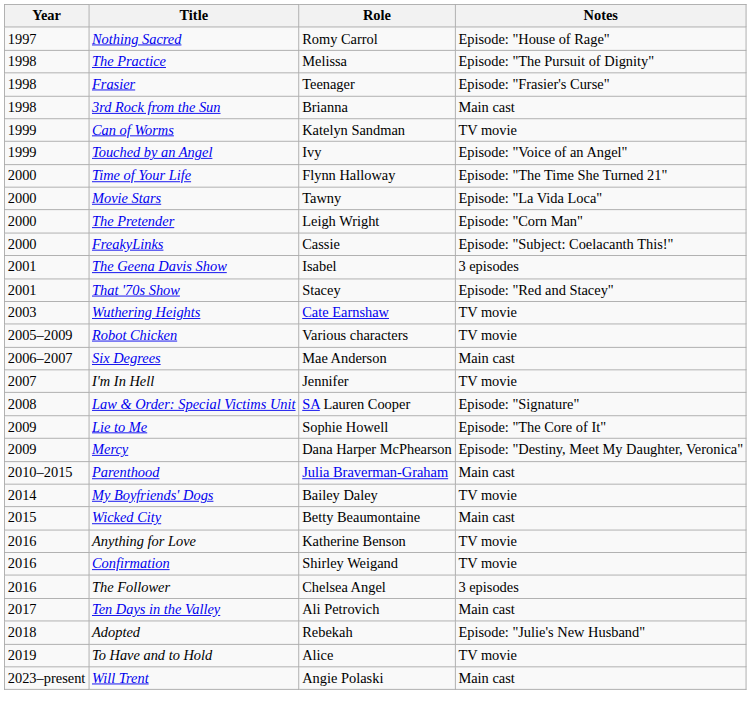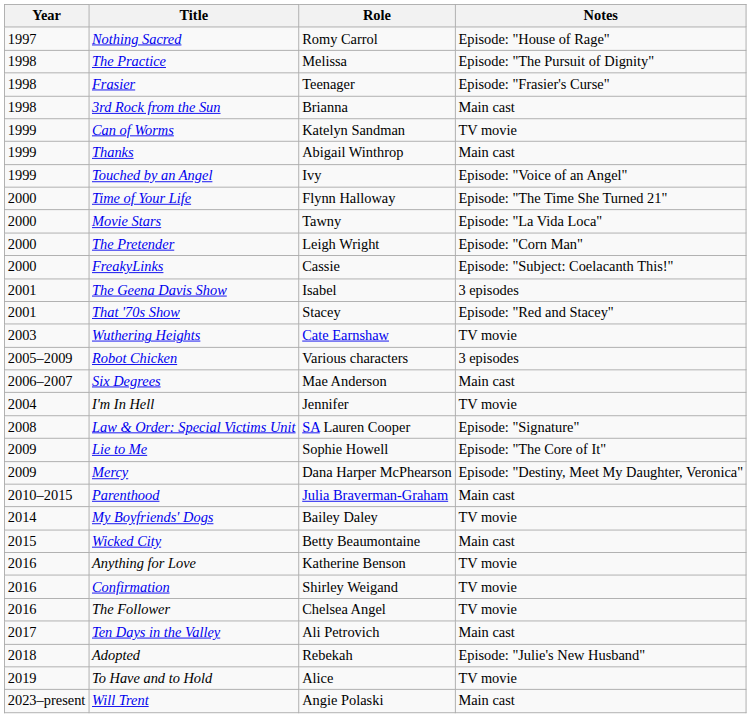 <table class="wikitable sortable">
 <tr>
 <th>Year</th>
 <th>Title</th>
 <th>Role</th>
 <th class="unsortable">Notes</th>
 </tr>
 <tr>
 <td>1997</td>
 <td><em><a href='#'>Nothing Sacred</a></em></td>
 <td>Romy Carrol</td>
 <td>Episode: "House of Rage"</td>
 </tr>
 <tr>
 <td>1998</td>
 <td><em><a href='#'>The Practice</a></em></td>
 <td>Melissa</td>
 <td>Episode: "The Pursuit of Dignity"</td>
 </tr>
 <tr>
 <td>1998</td>
 <td><em><a href='#'>Frasier</a></em></td>
 <td>Teenager</td>
 <td>Episode: "Frasier's Curse"</td>
 </tr>
 <tr>
 <td>1998</td>
 <td><em><a href='#'>3rd Rock from the Sun</a></em></td>
 <td>Brianna</td>
 <td>Main cast</td>
 </tr>
 <tr>
 <td>1999</td>
 <td><em><a href='#'>Can of Worms</a></em></td>
 <td>Katelyn Sandman</td>
 <td>TV movie</td>
+</tr>
+<tr>
+<td>1999</td>
+<td><em><a href='#'>Thanks</a></em></td>
+<td>Abigail Winthrop</td>
+<td>Main cast</td>
 </tr>
 <tr>
 <td>1999</td>
 <td><em><a href='#'>Touched by an Angel</a></em></td>
 <td>Ivy</td>
 <td>Episode: "Voice of an Angel"</td>
 </tr>
 <tr>
 <td>2000</td>
 <td><em><a href='#'>Time of Your Life</a></em></td>
 <td>Flynn Halloway</td>
 <td>Episode: "The Time She Turned 21"</td>
 </tr>
 <tr>
 <td>2000</td>
 <td><em><a href='#'>Movie Stars</a></em></td>
 <td>Tawny</td>
 <td>Episode: "La Vida Loca"</td>
 </tr>
 <tr>
 <td>2000</td>
 <td><em><a href='#'>The Pretender</a></em></td>
 <td>Leigh Wright</td>
 <td>Episode: "Corn Man"</td>
 </tr>
 <tr>
 <td>2000</td>
 <td><em><a href='#'>FreakyLinks</a></em></td>
 <td>Cassie</td>
 <td>Episode: "Subject: Coelacanth This!"</td>
 </tr>
 <tr>
 <td>2001</td>
 <td><em><a href='#'>The Geena Davis Show</a></em></td>
 <td>Isabel</td>
 <td>3 episodes</td>
 </tr>
 <tr>
 <td>2001</td>
 <td><em><a href='#'>That '70s Show</a></em></td>
 <td>Stacey</td>
 <td>Episode: "Red and Stacey"</td>
 </tr>
 <tr>
 <td>2003</td>
 <td><em><a href='#'>Wuthering Heights</a></em></td>
 <td><a href='#'>Cate Earnshaw</a></td>
 <td>TV movie</td>
 </tr>
 <tr>
 <td>2005–2009</td>
 <td><em><a href='#'>Robot Chicken</a></em></td>
 <td>Various characters</td>
-<td>TV movie</td>
+<td>3 episodes</td>
 </tr>
 <tr>
 <td>2006–2007</td>
 <td><em><a href='#'>Six Degrees</a></em></td>
 <td>Mae Anderson</td>
 <td>Main cast</td>
 </tr>
 <tr>
-<td>2007</td>
+<td>2004</td>
 <td><em>I'm In Hell</em></td>
 <td>Jennifer</td>
 <td>TV movie</td>
 </tr>
 <tr>
 <td>2008</td>
 <td><em><a href='#'>Law & Order: Special Victims Unit</a></em></td>
 <td><a href='#'>SA</a> Lauren Cooper</td>
 <td>Episode: "Signature"</td>
 </tr>
 <tr>
 <td>2009</td>
 <td><em><a href='#'>Lie to Me</a></em></td>
 <td>Sophie Howell</td>
 <td>Episode: "The Core of It"</td>
 </tr>
 <tr>
 <td>2009</td>
 <td><em><a href='#'>Mercy</a></em></td>
 <td>Dana Harper McPhearson</td>
 <td>Episode: "Destiny, Meet My Daughter, Veronica"</td>
 </tr>
 <tr>
 <td>2010–2015</td>
 <td><em><a href='#'>Parenthood</a></em></td>
 <td><a href='#'>Julia Braverman-Graham</a></td>
 <td>Main cast</td>
 </tr>
 <tr>
 <td>2014</td>
 <td><em><a href='#'>My Boyfriends' Dogs</a></em></td>
 <td>Bailey Daley</td>
 <td>TV movie</td>
 </tr>
 <tr>
 <td>2015</td>
 <td><em><a href='#'>Wicked City</a></em></td>
 <td>Betty Beaumontaine</td>
 <td>Main cast</td>
 </tr>
 <tr>
 <td>2016</td>
 <td><em>Anything for Love</em></td>
 <td>Katherine Benson</td>
 <td>TV movie</td>
 </tr>
 <tr>
 <td>2016</td>
 <td><em><a href='#'>Confirmation</a></em></td>
 <td>Shirley Weigand</td>
 <td>TV movie</td>
 </tr>
 <tr>
 <td>2016</td>
 <td><em>The Follower</em></td>
 <td>Chelsea Angel</td>
-<td>3 episodes</td>
+<td>TV movie</td>
 </tr>
 <tr>
 <td>2017</td>
 <td><em><a href='#'>Ten Days in the Valley</a></em></td>
 <td>Ali Petrovich</td>
 <td>Main cast</td>
 </tr>
 <tr>
 <td>2018</td>
 <td><em>Adopted</em></td>
 <td>Rebekah</td>
 <td>Episode: "Julie's New Husband"</td>
 </tr>
 <tr>
 <td>2019</td>
 <td><em>To Have and to Hold</em></td>
 <td>Alice</td>
 <td>TV movie</td>
 </tr>
 <tr>
 <td>2023–present</td>
 <td><em><a href='#'>Will Trent</a></em></td>
 <td>Angie Polaski</td>
 <td>Main cast</td>
 </tr>
 </table>
